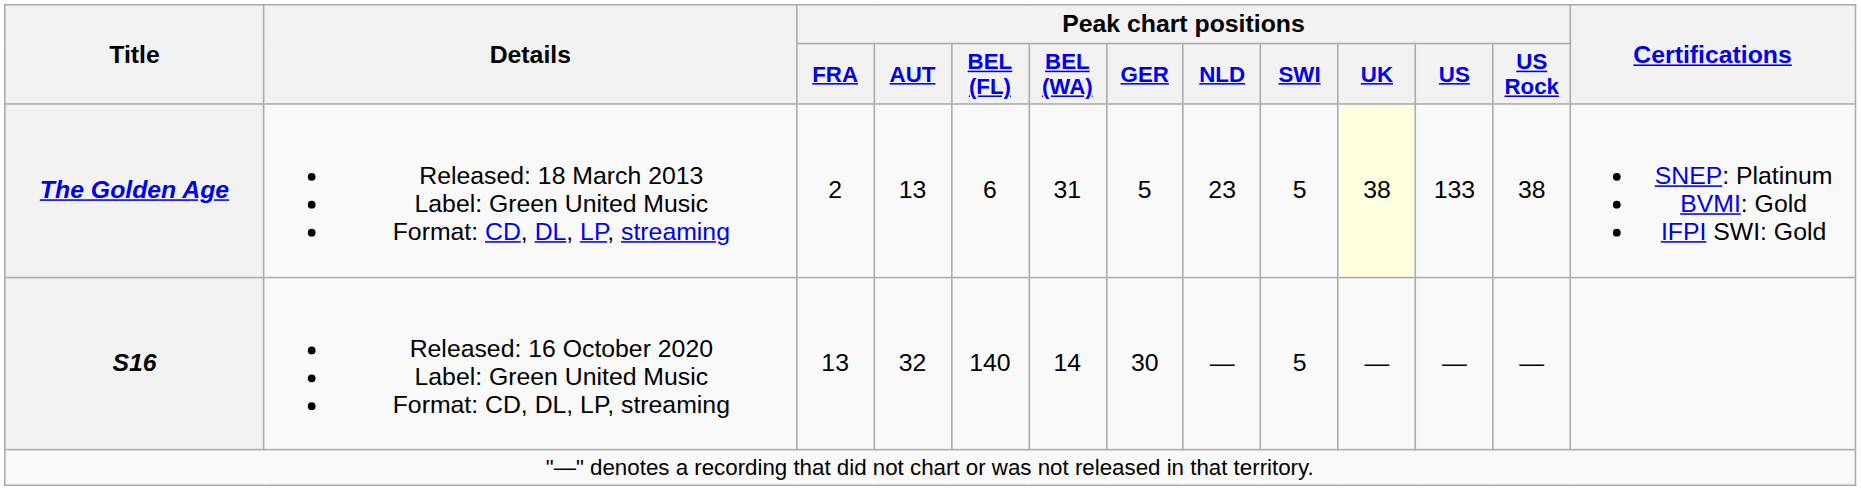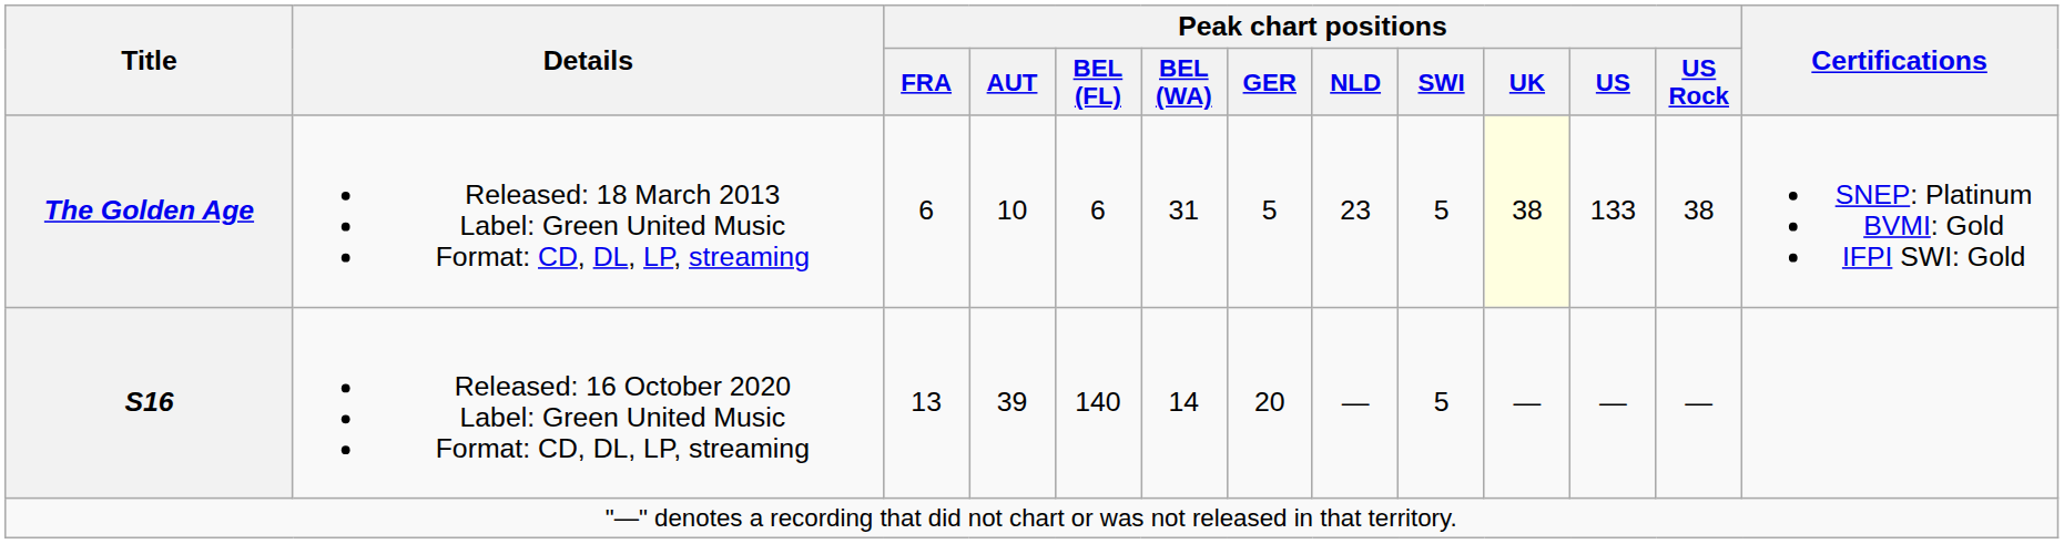 <table class="wikitable plainrowheaders" style="text-align:center;">
 <tr>
 <th scope="col" rowspan="2" style="width:10em;">Title</th>
 <th scope="col" rowspan="2" style="width:21em;">Details</th>
 <th scope="col" colspan="10">Peak chart positions</th>
 <th scope="col" rowspan="2" style="width:11em;"><a href='#'>Certifications</a></th>
 </tr>
 <tr>
 <th scope="col" style="width:3em;font-size:90%;"><a href='#'>FRA</a><br></th>
 <th scope="col" style="width:3em;font-size:90%;"><a href='#'>AUT</a><br></th>
 <th scope="col" style="width:3em;font-size:90%;"><a href='#'>BEL<br>(FL)</a><br></th>
 <th scope="col" style="width:3em;font-size:90%;"><a href='#'>BEL<br>(WA)</a><br></th>
 <th scope="col" style="width:3em;font-size:90%;"><a href='#'>GER</a><br></th>
 <th scope="col" style="width:3em;font-size:90%;"><a href='#'>NLD</a><br></th>
 <th scope="col" style="width:3em;font-size:90%;"><a href='#'>SWI</a><br></th>
 <th scope="col" style="width:3em;font-size:90%;"><a href='#'>UK</a><br></th>
 <th scope="col" style="width:3em;font-size:90%;"><a href='#'>US</a><br></th>
 <th scope="col" style="width:3em;font-size:90%;"><a href='#'>US<br>Rock</a><br></th>
 </tr>
 <tr>
 <th scope="row"><em><a href='#'>The Golden Age</a></em></th>
 <td><br><ul><li>Released: 18 March 2013</li><li>Label: Green United Music</li><li>Format: <a href='#'>CD</a>, <a href='#'>DL</a>, <a href='#'>LP</a>, <a href='#'>streaming</a></li></ul></td>
-<td>2</td>
-<td>13</td>
+<td>6</td>
+<td>10</td>
 <td>6</td>
 <td>31</td>
 <td>5</td>
 <td>23</td>
 <td>5</td>
 <td style="background: lightyellow;">38</td>
 <td>133</td>
 <td>38</td>
 <td><br><ul><li><a href='#'>SNEP</a>: Platinum</li><li><a href='#'>BVMI</a>: Gold</li><li><a href='#'>IFPI</a> SWI: Gold</li></ul></td>
 </tr>
 <tr>
 <th scope="row"><em>S16</em></th>
 <td><br><ul><li>Released: 16 October 2020</li><li>Label: Green United Music</li><li>Format: CD, DL, LP, streaming</li></ul></td>
 <td>13<br></td>
-<td>32</td>
+<td>39</td>
 <td>140</td>
 <td>14</td>
-<td>30</td>
+<td>20</td>
 <td>—</td>
 <td>5</td>
 <td>—</td>
 <td>—</td>
 <td>—</td>
 <td></td>
 </tr>
 <tr>
 <td colspan="15" style="font-size:90%">"—" denotes a recording that did not chart or was not released in that territory.</td>
 </tr>
 </table>
